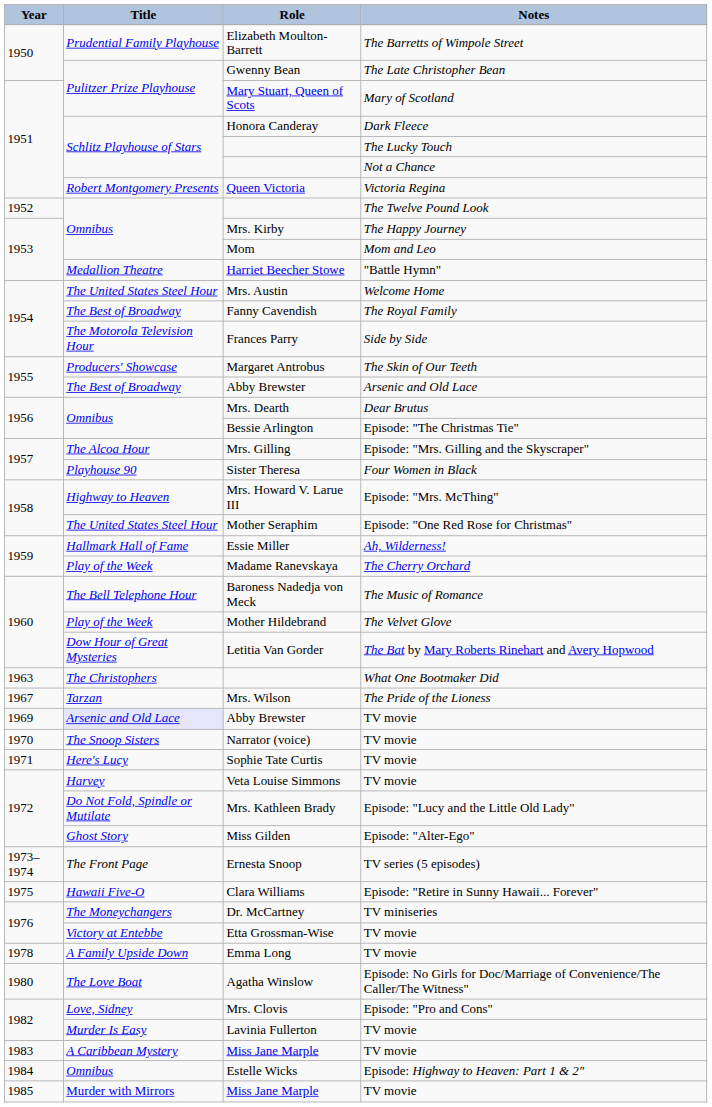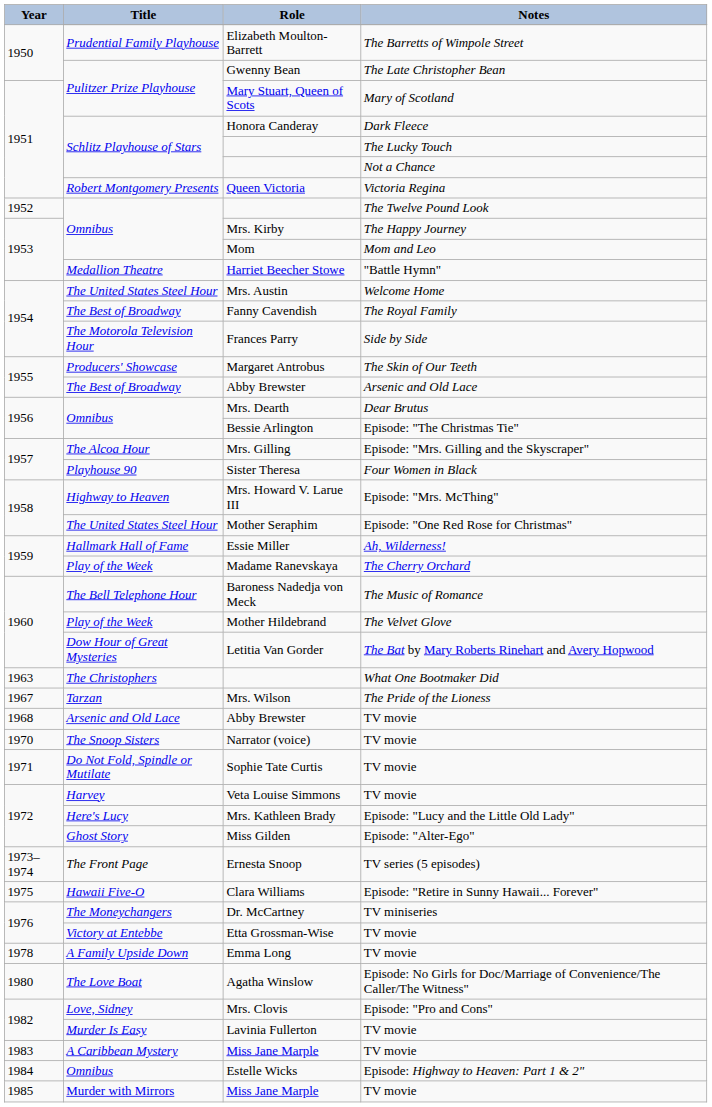 <table class="wikitable">
 <tr style="text-align:center;">
 <th style="background:#B0C4DE;">Year</th>
 <th style="background:#B0C4DE;">Title</th>
 <th style="background:#B0C4DE;">Role</th>
 <th style="background:#B0C4DE;">Notes</th>
 </tr>
 <tr>
 <td rowspan=3>1950</td>
 </tr>
 <tr>
 <td><em><a href='#'>Prudential Family Playhouse</a></em></td>
 <td>Elizabeth Moulton-Barrett</td>
 <td><em>The Barretts of Wimpole Street</em></td>
 </tr>
 <tr>
 <td rowspan="2"><em><a href='#'>Pulitzer Prize Playhouse</a></em></td>
 <td>Gwenny Bean</td>
 <td><em>The Late Christopher Bean</em></td>
 </tr>
 <tr>
 <td rowspan=5>1951</td>
 <td><a href='#'>Mary Stuart, Queen of Scots</a></td>
 <td><em>Mary of Scotland</em></td>
 </tr>
 <tr>
 <td rowspan="3"><em><a href='#'>Schlitz Playhouse of Stars</a></em></td>
 <td>Honora Canderay</td>
 <td><em>Dark Fleece</em></td>
 </tr>
 <tr>
 <td></td>
 <td><em>The Lucky Touch</em></td>
 </tr>
 <tr>
 <td></td>
 <td><em>Not a Chance</em></td>
 </tr>
 <tr>
 <td><em><a href='#'>Robert Montgomery Presents</a></em></td>
 <td><a href='#'>Queen Victoria</a></td>
 <td><em>Victoria Regina</em></td>
 </tr>
 <tr>
 <td>1952</td>
 <td rowspan="3"><em><a href='#'>Omnibus</a></em></td>
 <td></td>
 <td><em>The Twelve Pound Look</em></td>
 </tr>
 <tr>
 <td rowspan=3>1953</td>
 <td>Mrs. Kirby</td>
 <td><em>The Happy Journey</em></td>
 </tr>
 <tr>
 <td>Mom</td>
 <td><em>Mom and Leo</em></td>
 </tr>
 <tr>
 <td><em><a href='#'>Medallion Theatre</a></em></td>
 <td><a href='#'>Harriet Beecher Stowe</a></td>
 <td>"Battle Hymn"</td>
 </tr>
 <tr>
 <td rowspan=3>1954</td>
 <td><em><a href='#'>The United States Steel Hour</a></em></td>
 <td>Mrs. Austin</td>
 <td><em>Welcome Home</em></td>
 </tr>
 <tr>
 <td><em><a href='#'>The Best of Broadway</a></em></td>
 <td>Fanny Cavendish</td>
 <td><em>The Royal Family</em></td>
 </tr>
 <tr>
 <td><em><a href='#'>The Motorola Television Hour</a></em></td>
 <td>Frances Parry</td>
 <td><em>Side by Side</em></td>
 </tr>
 <tr>
 <td rowspan=2>1955</td>
 <td><em><a href='#'>Producers' Showcase</a></em></td>
 <td>Margaret Antrobus</td>
 <td><em>The Skin of Our Teeth</em></td>
 </tr>
 <tr>
 <td><em><a href='#'>The Best of Broadway</a></em></td>
 <td>Abby Brewster</td>
 <td><em>Arsenic and Old Lace</em></td>
 </tr>
 <tr>
 <td rowspan=2>1956</td>
 <td rowspan="2"><em><a href='#'>Omnibus</a></em></td>
 <td>Mrs. Dearth</td>
 <td><em>Dear Brutus</em></td>
 </tr>
 <tr>
 <td>Bessie Arlington</td>
 <td>Episode: "The Christmas Tie"</td>
 </tr>
 <tr>
 <td rowspan=2>1957</td>
 <td><em><a href='#'>The Alcoa Hour</a></em></td>
 <td>Mrs. Gilling</td>
 <td>Episode: "Mrs. Gilling and the Skyscraper"</td>
 </tr>
 <tr>
 <td><em><a href='#'>Playhouse 90</a></em></td>
 <td>Sister Theresa</td>
 <td><em>Four Women in Black</em></td>
 </tr>
 <tr>
 <td rowspan=2>1958</td>
 <td><em><a href='#'>Highway to Heaven</a></em></td>
 <td>Mrs. Howard V. Larue III</td>
 <td>Episode: "Mrs. McThing"</td>
 </tr>
 <tr>
 <td><em><a href='#'>The United States Steel Hour</a></em></td>
 <td>Mother Seraphim</td>
 <td>Episode: "One Red Rose for Christmas"</td>
 </tr>
 <tr>
 <td rowspan=2>1959</td>
 <td><em><a href='#'>Hallmark Hall of Fame</a></em></td>
 <td>Essie Miller</td>
 <td><em><a href='#'>Ah, Wilderness!</a></em></td>
 </tr>
 <tr>
 <td><em><a href='#'>Play of the Week</a></em></td>
 <td>Madame Ranevskaya</td>
 <td><em><a href='#'>The Cherry Orchard</a></em></td>
 </tr>
 <tr>
 <td rowspan=3>1960</td>
 <td><em><a href='#'>The Bell Telephone Hour</a></em></td>
 <td>Baroness Nadedja von Meck</td>
 <td><em>The Music of Romance</em></td>
 </tr>
 <tr>
 <td><em><a href='#'>Play of the Week</a></em></td>
 <td>Mother Hildebrand</td>
 <td><em>The Velvet Glove</em></td>
 </tr>
 <tr>
 <td><em><a href='#'>Dow Hour of Great Mysteries</a></em></td>
 <td>Letitia Van Gorder</td>
 <td><em><a href='#'>The Bat</a></em> by <a href='#'>Mary Roberts Rinehart</a> and <a href='#'>Avery Hopwood</a></td>
 </tr>
 <tr>
 <td>1963</td>
 <td><em><a href='#'>The Christophers</a></em></td>
 <td></td>
 <td><em>What One Bootmaker Did</em></td>
 </tr>
 <tr>
 <td>1967</td>
 <td><em><a href='#'>Tarzan</a></em></td>
 <td>Mrs. Wilson</td>
 <td><em>The Pride of the Lioness</em></td>
 </tr>
 <tr>
-<td>1969</td>
-<td style="background: lavender;"><em><a href='#'>Arsenic and Old Lace</a></em></td>
+<td>1968</td>
+<td><em><a href='#'>Arsenic and Old Lace</a></em></td>
 <td>Abby Brewster</td>
 <td>TV movie</td>
 </tr>
 <tr>
 <td>1970</td>
 <td><em><a href='#'>The Snoop Sisters</a></em></td>
 <td>Narrator (voice)</td>
 <td>TV movie</td>
 </tr>
 <tr>
 <td>1971</td>
-<td><em><a href='#'>Here's Lucy</a></em></td>
+<td><em><a href='#'>Do Not Fold, Spindle or Mutilate</a></em></td>
 <td>Sophie Tate Curtis</td>
 <td>TV movie</td>
 </tr>
 <tr>
 <td rowspan=3>1972</td>
 <td><em><a href='#'>Harvey</a></em></td>
 <td>Veta Louise Simmons</td>
 <td>TV movie</td>
 </tr>
 <tr>
-<td><em><a href='#'>Do Not Fold, Spindle or Mutilate</a></em></td>
+<td><em><a href='#'>Here's Lucy</a></em></td>
 <td>Mrs. Kathleen Brady</td>
 <td>Episode: "Lucy and the Little Old Lady"</td>
 </tr>
 <tr>
 <td><em><a href='#'>Ghost Story</a></em></td>
 <td>Miss Gilden</td>
 <td>Episode: "Alter-Ego"</td>
 </tr>
 <tr>
 <td>1973–1974</td>
 <td><em>The Front Page</em></td>
 <td>Ernesta Snoop</td>
 <td>TV series (5 episodes)</td>
 </tr>
 <tr>
 <td>1975</td>
 <td><em><a href='#'>Hawaii Five-O</a></em></td>
 <td>Clara Williams</td>
 <td>Episode: "Retire in Sunny Hawaii... Forever"</td>
 </tr>
 <tr>
 <td rowspan=2>1976</td>
 <td><em><a href='#'>The Moneychangers</a></em></td>
 <td>Dr. McCartney</td>
 <td>TV miniseries</td>
 </tr>
 <tr>
 <td><em><a href='#'>Victory at Entebbe</a></em></td>
 <td>Etta Grossman-Wise</td>
 <td>TV movie</td>
 </tr>
 <tr>
 <td>1978</td>
 <td><em><a href='#'>A Family Upside Down</a></em></td>
 <td>Emma Long</td>
 <td>TV movie</td>
 </tr>
 <tr>
 <td>1980</td>
 <td><em><a href='#'>The Love Boat</a></em></td>
 <td>Agatha Winslow</td>
 <td>Episode: No Girls for Doc/Marriage of Convenience/The Caller/The Witness"</td>
 </tr>
 <tr>
 <td rowspan=2>1982</td>
 <td><em><a href='#'>Love, Sidney</a></em></td>
 <td>Mrs. Clovis</td>
 <td>Episode: "Pro and Cons"</td>
 </tr>
 <tr>
 <td><em><a href='#'>Murder Is Easy</a></em></td>
 <td>Lavinia Fullerton</td>
 <td>TV movie</td>
 </tr>
 <tr>
 <td>1983</td>
 <td><em><a href='#'>A Caribbean Mystery</a></em></td>
 <td><a href='#'>Miss Jane Marple</a></td>
 <td>TV movie</td>
 </tr>
 <tr>
 <td>1984</td>
 <td><em><a href='#'>Omnibus</a></em></td>
 <td>Estelle Wicks</td>
 <td>Episode: <em>Highway to Heaven: Part 1 & 2"</td>
 </tr>
 <tr>
 <td>1985</td>
 <td></em><a href='#'>Murder with Mirrors</a><em></td>
 <td><a href='#'>Miss Jane Marple</a></td>
 <td>TV movie</td>
 </tr>
 </table>
